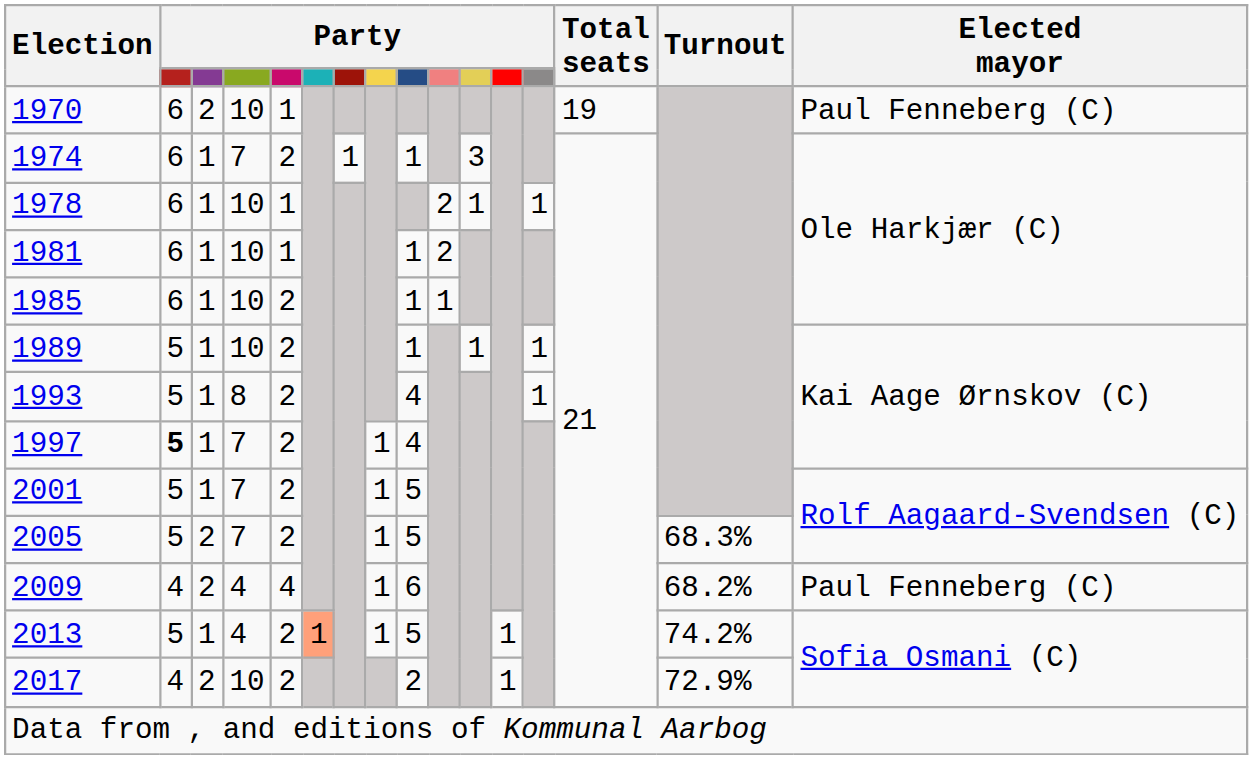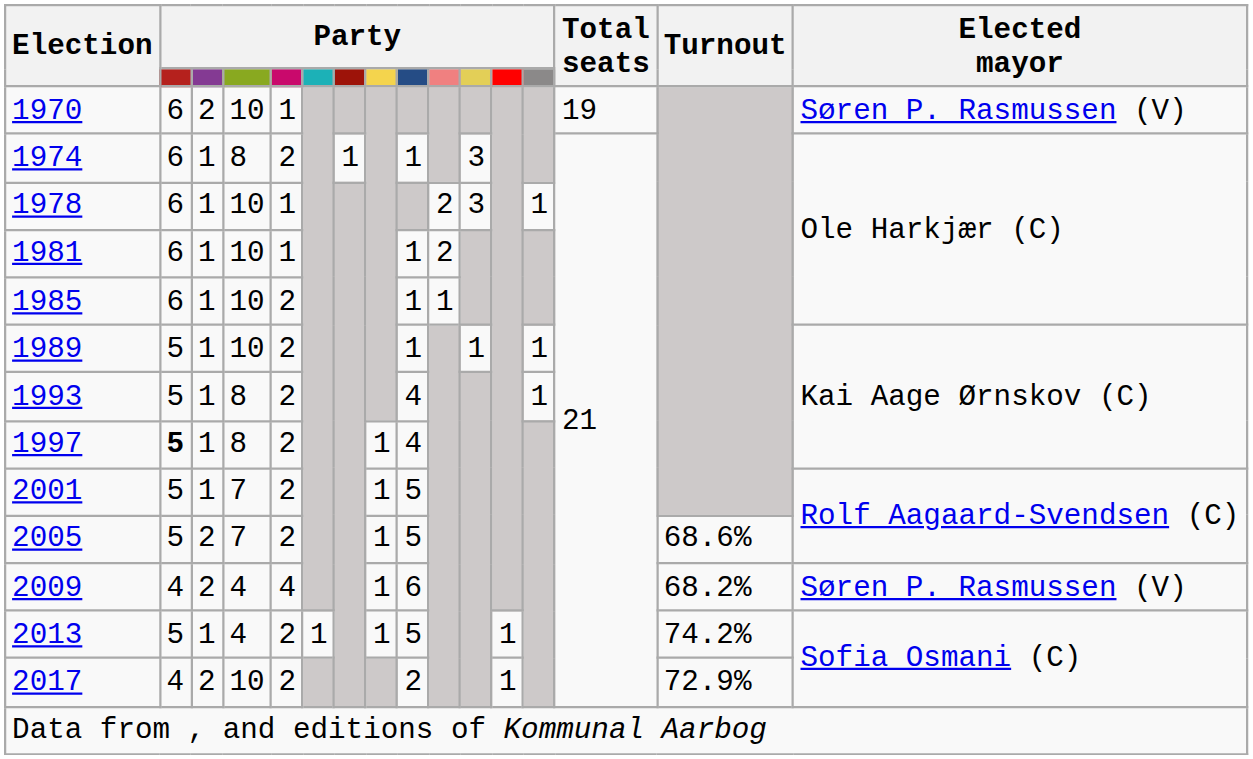 <table class="wikitable">
 <tr>
 <th rowspan=2>Election</th>
 <th colspan=12>Party</th>
 <th rowspan=2>Total<br>seats</th>
 <th rowspan=2>Turnout</th>
 <th rowspan=2>Elected<br>mayor</th>
 </tr>
 <tr>
 <td style="background:#B5211D;"><strong><a href='#'></a></strong></td>
 <td style="background:#843A93;"><strong><a href='#'></a></strong></td>
 <td style="background:#89A920;"><strong><a href='#'></a></strong></td>
 <td style="background:#C9096C;"><strong><a href='#'></a></strong></td>
 <td style="background:#1CB1B7;"><strong><a href='#'></a></strong></td>
 <td style="background:#9D1309;"><strong><a href='#'></a></strong></td>
 <td style="background:#F4D44D;"><strong><a href='#'></a></strong></td>
 <td style="background:#254C85;"><strong><a href='#'></a></strong></td>
 <td style="background:#F08080;"><strong><a href='#'></a></strong></td>
 <td style="background:#E3CF57;"><strong><a href='#'></a></strong></td>
 <td style="background:#FF0000;"><strong><a href='#'></a></strong></td>
 <td style="background:#8B8989;"><strong></strong></td>
 </tr>
 <tr>
 <td><a href='#'>1970</a></td>
 <td>6</td>
 <td>2</td>
 <td>10</td>
 <td>1</td>
 <td style="background:#CDC9C9;" rowspan=11></td>
 <td style="background:#CDC9C9;"></td>
 <td style="background:#CDC9C9;" rowspan=7></td>
 <td style="background:#CDC9C9;"></td>
 <td style="background:#CDC9C9;" rowspan=2></td>
 <td style="background:#CDC9C9;"></td>
 <td style="background:#CDC9C9;" rowspan=11></td>
 <td style="background:#CDC9C9;" rowspan=2></td>
 <td>19</td>
 <td style="background:#CDC9C9;" rowspan=9></td>
-<td>Paul Fenneberg (C)</td>
+<td><a href='#'>Søren P. Rasmussen</a> (V)</td>
 </tr>
 <tr>
 <td><a href='#'>1974</a></td>
 <td>6</td>
 <td>1</td>
-<td>7</td>
+<td>8</td>
 <td>2</td>
 <td>1</td>
 <td>1</td>
 <td>3</td>
 <td rowspan=12>21</td>
 <td rowspan=4>Ole Harkjær (C)</td>
 </tr>
 <tr>
 <td><a href='#'>1978</a></td>
 <td>6</td>
 <td>1</td>
 <td>10</td>
 <td>1</td>
 <td style="background:#CDC9C9;" rowspan=11></td>
 <td style="background:#CDC9C9;"></td>
 <td>2</td>
-<td>1</td>
+<td>3</td>
 <td>1</td>
 </tr>
 <tr>
 <td><a href='#'>1981</a></td>
 <td>6</td>
 <td>1</td>
 <td>10</td>
 <td>1</td>
 <td>1</td>
 <td>2</td>
 <td style="background:#CDC9C9;" rowspan=2></td>
 <td style="background:#CDC9C9;" rowspan=2></td>
 </tr>
 <tr>
 <td><a href='#'>1985</a></td>
 <td>6</td>
 <td>1</td>
 <td>10</td>
 <td>2</td>
 <td>1</td>
 <td>1</td>
 </tr>
 <tr>
 <td><a href='#'>1989</a></td>
 <td>5</td>
 <td>1</td>
 <td>10</td>
 <td>2</td>
 <td>1</td>
 <td style="background:#CDC9C9;" rowspan=8></td>
 <td>1</td>
 <td>1</td>
 <td rowspan=3>Kai Aage Ørnskov (C)</td>
 </tr>
 <tr>
 <td><a href='#'>1993</a></td>
 <td>5</td>
 <td>1</td>
 <td>8</td>
 <td>2</td>
 <td>4</td>
 <td style="background:#CDC9C9;" rowspan=7></td>
 <td>1</td>
 </tr>
 <tr>
 <td><a href='#'>1997</a></td>
 <td><strong>5</strong></td>
 <td>1</td>
-<td>7</td>
+<td>8</td>
 <td>2</td>
 <td>1</td>
 <td>4</td>
 <td style="background:#CDC9C9;" rowspan=6></td>
 </tr>
 <tr>
 <td><a href='#'>2001</a></td>
 <td>5</td>
 <td>1</td>
 <td>7</td>
 <td>2</td>
 <td>1</td>
 <td>5</td>
 <td rowspan=2><a href='#'>Rolf Aagaard-Svendsen</a> (C)</td>
 </tr>
 <tr>
 <td><a href='#'>2005</a></td>
 <td>5</td>
 <td>2</td>
 <td>7</td>
 <td>2</td>
 <td>1</td>
 <td>5</td>
-<td>68.3%</td>
+<td>68.6%</td>
 </tr>
 <tr>
 <td><a href='#'>2009</a></td>
 <td>4</td>
 <td>2</td>
 <td>4</td>
 <td>4</td>
 <td>1</td>
 <td>6</td>
 <td>68.2%</td>
-<td>Paul Fenneberg (C)</td>
+<td><a href='#'>Søren P. Rasmussen</a> (V)</td>
 </tr>
 <tr>
 <td><a href='#'>2013</a></td>
 <td>5</td>
 <td>1</td>
 <td>4</td>
 <td>2</td>
-<td style="background: lightsalmon;">1</td>
+<td>1</td>
 <td>1</td>
 <td>5</td>
 <td>1</td>
 <td>74.2%</td>
 <td rowspan=2><a href='#'>Sofia Osmani</a> (C)</td>
 </tr>
 <tr>
 <td><a href='#'>2017</a></td>
 <td>4</td>
 <td>2</td>
 <td>10</td>
 <td>2</td>
 <td style="background:#CDC9C9;"></td>
 <td style="background:#CDC9C9;"></td>
 <td>2</td>
 <td>1</td>
 <td>72.9%</td>
 </tr>
 <tr>
 <td colspan=20>Data from ,  and editions of <em>Kommunal Aarbog</em></td>
 </tr>
 </table>
